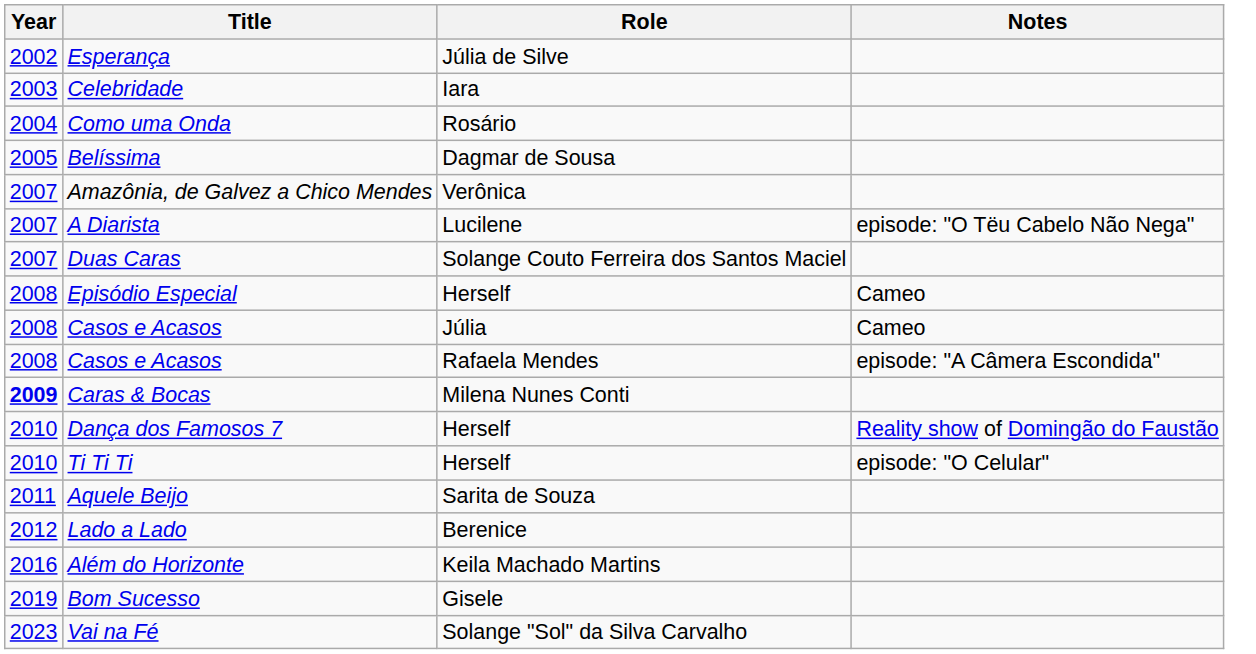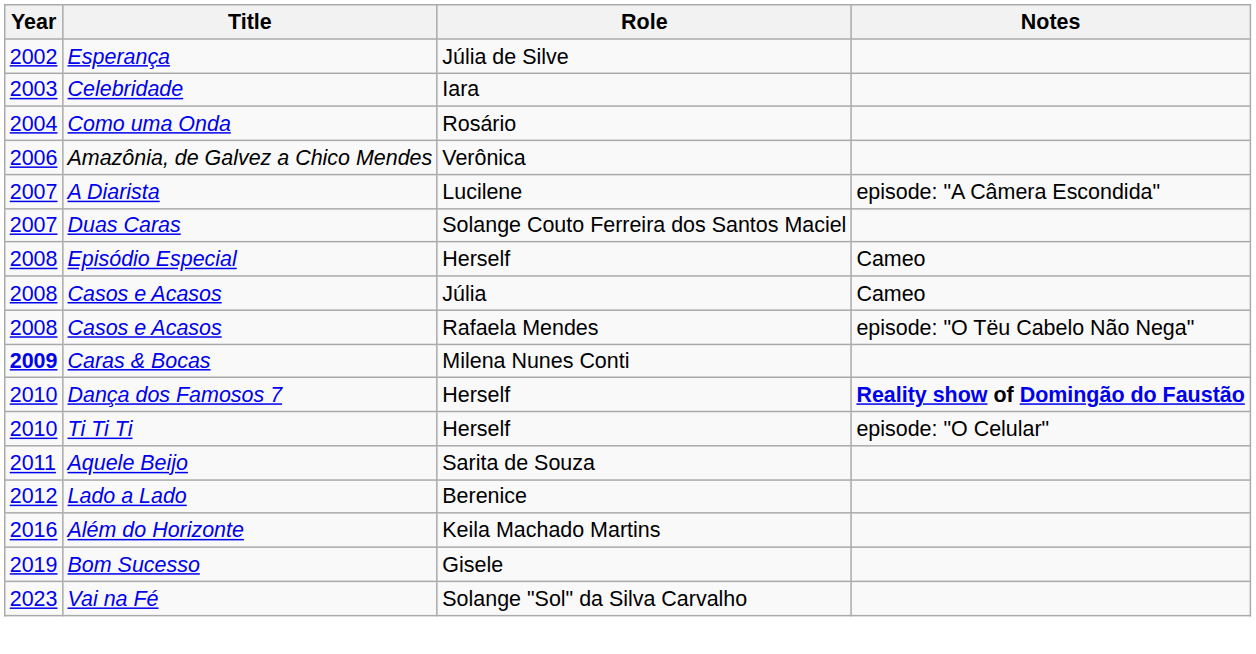 <table class="wikitable" style="font-size: 90%;">
 <tr>
 <th>Year</th>
 <th>Title</th>
 <th>Role</th>
 <th>Notes</th>
 </tr>
 <tr>
 <td><a href='#'>2002</a></td>
 <td><em><a href='#'>Esperança</a></em></td>
 <td>Júlia de Silve</td>
 <td></td>
 </tr>
 <tr>
 <td><a href='#'>2003</a></td>
 <td><em><a href='#'>Celebridade</a></em></td>
 <td>Iara</td>
 <td></td>
 </tr>
 <tr>
 <td><a href='#'>2004</a></td>
 <td><em><a href='#'>Como uma Onda</a></em></td>
 <td>Rosário</td>
 <td></td>
 </tr>
 <tr>
-<td><a href='#'>2005</a></td>
-<td><em><a href='#'>Belíssima</a></em></td>
-<td>Dagmar de Sousa</td>
-<td></td>
-</tr>
-<tr>
-<td><a href='#'>2007</a></td>
+<td><a href='#'>2006</a></td>
 <td><em>Amazônia, de Galvez a Chico Mendes</em></td>
 <td>Verônica</td>
 <td></td>
 </tr>
 <tr>
 <td><a href='#'>2007</a></td>
 <td><em><a href='#'>A Diarista</a></em></td>
 <td>Lucilene</td>
-<td>episode: "O Tëu Cabelo Não Nega"</td>
+<td>episode: "A Câmera Escondida"</td>
 </tr>
 <tr>
 <td><a href='#'>2007</a></td>
 <td><em><a href='#'>Duas Caras</a></em></td>
 <td>Solange Couto Ferreira dos Santos Maciel</td>
 <td></td>
 </tr>
 <tr>
 <td><a href='#'>2008</a></td>
 <td><em><a href='#'>Episódio Especial</a></em></td>
 <td>Herself</td>
 <td>Cameo</td>
 </tr>
 <tr>
 <td><a href='#'>2008</a></td>
 <td><em><a href='#'>Casos e Acasos</a></em></td>
 <td>Júlia</td>
 <td>Cameo</td>
 </tr>
 <tr>
 <td><a href='#'>2008</a></td>
 <td><em><a href='#'>Casos e Acasos</a></em></td>
 <td>Rafaela Mendes</td>
-<td>episode: "A Câmera Escondida"</td>
+<td>episode: "O Tëu Cabelo Não Nega"</td>
 </tr>
 <tr>
 <td><strong><a href='#'>2009</a></strong></td>
 <td><em><a href='#'>Caras & Bocas</a></em></td>
 <td>Milena Nunes Conti</td>
 <td></td>
 </tr>
 <tr>
 <td><a href='#'>2010</a></td>
 <td><em><a href='#'>Dança dos Famosos 7</a></em></td>
 <td>Herself</td>
-<td><a href='#'>Reality show</a> of <a href='#'>Domingão do Faustão</a></td>
+<td><strong><a href='#'>Reality show</a> of <a href='#'>Domingão do Faustão</a></strong></td>
 </tr>
 <tr>
 <td><a href='#'>2010</a></td>
 <td><em><a href='#'>Ti Ti Ti</a></em></td>
 <td>Herself</td>
 <td>episode: "O Celular"</td>
 </tr>
 <tr>
 <td><a href='#'>2011</a></td>
 <td><em><a href='#'>Aquele Beijo</a></em></td>
 <td>Sarita de Souza</td>
 <td></td>
 </tr>
 <tr>
 <td><a href='#'>2012</a></td>
 <td><em><a href='#'>Lado a Lado</a></em></td>
 <td>Berenice</td>
 <td></td>
 </tr>
 <tr>
 <td><a href='#'>2016</a></td>
 <td><em><a href='#'>Além do Horizonte</a></em></td>
 <td>Keila Machado Martins</td>
 <td></td>
 </tr>
 <tr>
 <td><a href='#'>2019</a></td>
 <td><em><a href='#'>Bom Sucesso</a></em></td>
 <td>Gisele</td>
 <td></td>
 </tr>
 <tr>
 <td><a href='#'>2023</a></td>
 <td><em><a href='#'>Vai na Fé</a></em></td>
 <td>Solange "Sol" da Silva Carvalho</td>
 <td></td>
 </tr>
 </table>
